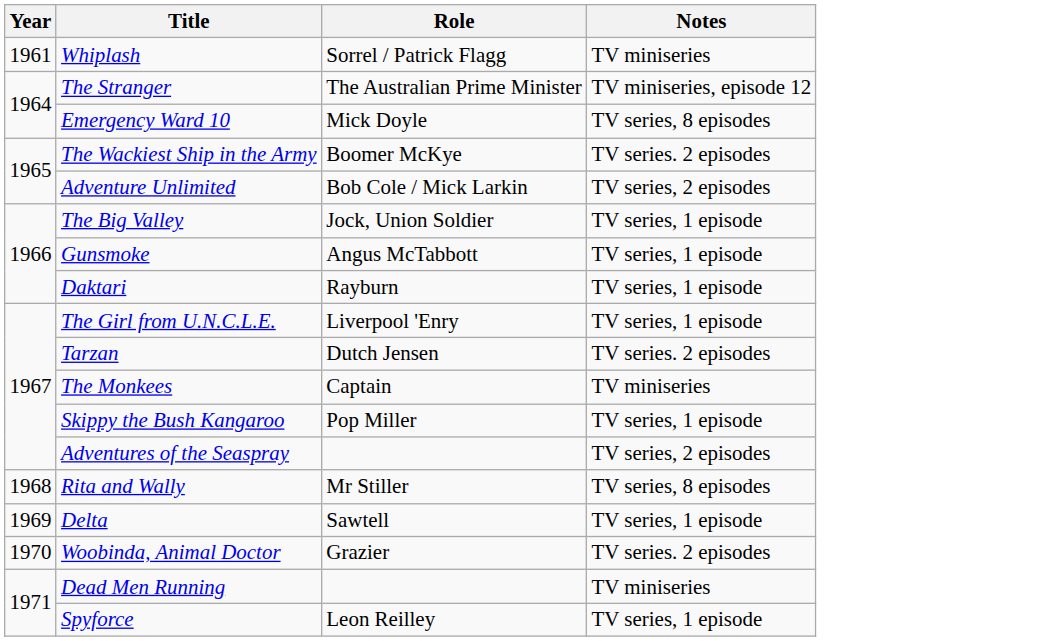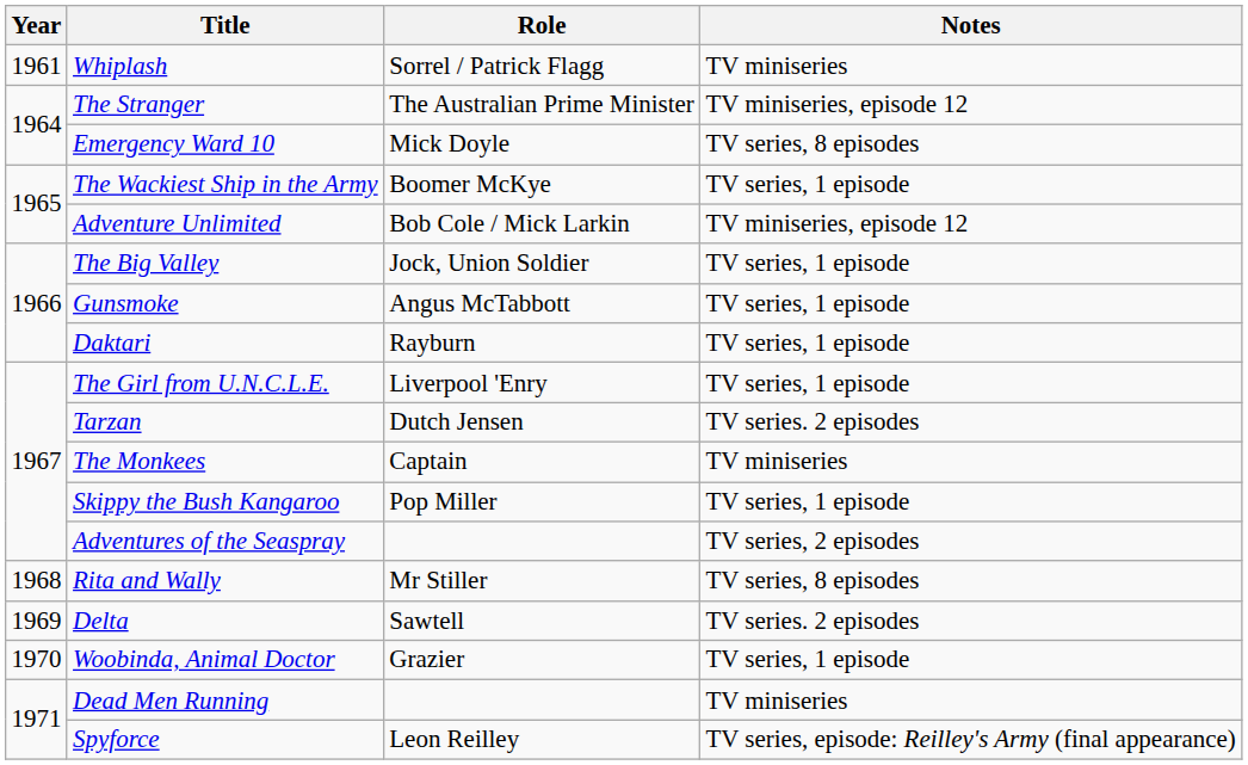 <table class="wikitable">
 <tr>
 <th>Year</th>
 <th>Title</th>
 <th>Role</th>
 <th>Notes</th>
 </tr>
 <tr>
 <td>1961</td>
 <td><em><a href='#'>Whiplash</a></em></td>
 <td>Sorrel / Patrick Flagg</td>
 <td>TV miniseries</td>
 </tr>
 <tr>
 <td rowspan="2">1964</td>
 <td><em><a href='#'>The Stranger</a></em></td>
 <td>The Australian Prime Minister</td>
 <td>TV miniseries, episode 12</td>
 </tr>
 <tr>
 <td><em><a href='#'>Emergency Ward 10</a></em></td>
 <td>Mick Doyle</td>
 <td>TV series, 8 episodes</td>
 </tr>
 <tr>
 <td rowspan="2">1965</td>
 <td><em><a href='#'>The Wackiest Ship in the Army</a></em></td>
 <td>Boomer McKye</td>
-<td>TV series. 2 episodes</td>
+<td>TV series, 1 episode</td>
 </tr>
 <tr>
 <td><em><a href='#'>Adventure Unlimited</a></em></td>
 <td>Bob Cole / Mick Larkin</td>
-<td>TV series, 2 episodes</td>
+<td>TV miniseries, episode 12</td>
 </tr>
 <tr>
 <td rowspan="3">1966</td>
 <td><em><a href='#'>The Big Valley</a></em></td>
 <td>Jock, Union Soldier</td>
 <td>TV series, 1 episode</td>
 </tr>
 <tr>
 <td><em><a href='#'>Gunsmoke</a></em></td>
 <td>Angus McTabbott</td>
 <td>TV series, 1 episode</td>
 </tr>
 <tr>
 <td><em><a href='#'>Daktari</a></em></td>
 <td>Rayburn</td>
 <td>TV series, 1 episode</td>
 </tr>
 <tr>
 <td rowspan="5">1967</td>
 <td><em><a href='#'>The Girl from U.N.C.L.E.</a></em></td>
 <td>Liverpool 'Enry</td>
 <td>TV series, 1 episode</td>
 </tr>
 <tr>
 <td><em><a href='#'>Tarzan</a></em></td>
 <td>Dutch Jensen</td>
 <td>TV series. 2 episodes</td>
 </tr>
 <tr>
 <td><em><a href='#'>The Monkees</a></em></td>
 <td>Captain</td>
 <td>TV miniseries</td>
 </tr>
 <tr>
 <td><em><a href='#'>Skippy the Bush Kangaroo</a></em></td>
 <td>Pop Miller</td>
 <td>TV series, 1  episode</td>
 </tr>
 <tr>
 <td><em><a href='#'>Adventures of the Seaspray</a></em></td>
 <td></td>
 <td>TV series, 2 episodes</td>
 </tr>
 <tr>
 <td>1968</td>
 <td><em><a href='#'>Rita and Wally</a></em></td>
 <td>Mr Stiller</td>
 <td>TV series, 8 episodes</td>
 </tr>
 <tr>
 <td>1969</td>
 <td><em><a href='#'>Delta</a></em></td>
 <td>Sawtell</td>
-<td>TV series, 1 episode</td>
+<td>TV series. 2 episodes</td>
 </tr>
 <tr>
 <td>1970</td>
 <td><em><a href='#'>Woobinda, Animal Doctor</a></em></td>
 <td>Grazier</td>
-<td>TV series. 2 episodes</td>
+<td>TV series, 1  episode</td>
 </tr>
 <tr>
 <td rowspan="2">1971</td>
 <td><em><a href='#'>Dead Men Running</a></em></td>
 <td></td>
 <td>TV miniseries</td>
 </tr>
 <tr>
 <td><em><a href='#'>Spyforce</a></em></td>
 <td>Leon Reilley</td>
-<td>TV series, 1 episode</td>
+<td>TV series, episode: <em>Reilley's Army</em> (final appearance)</td>
 </tr>
 </table>
